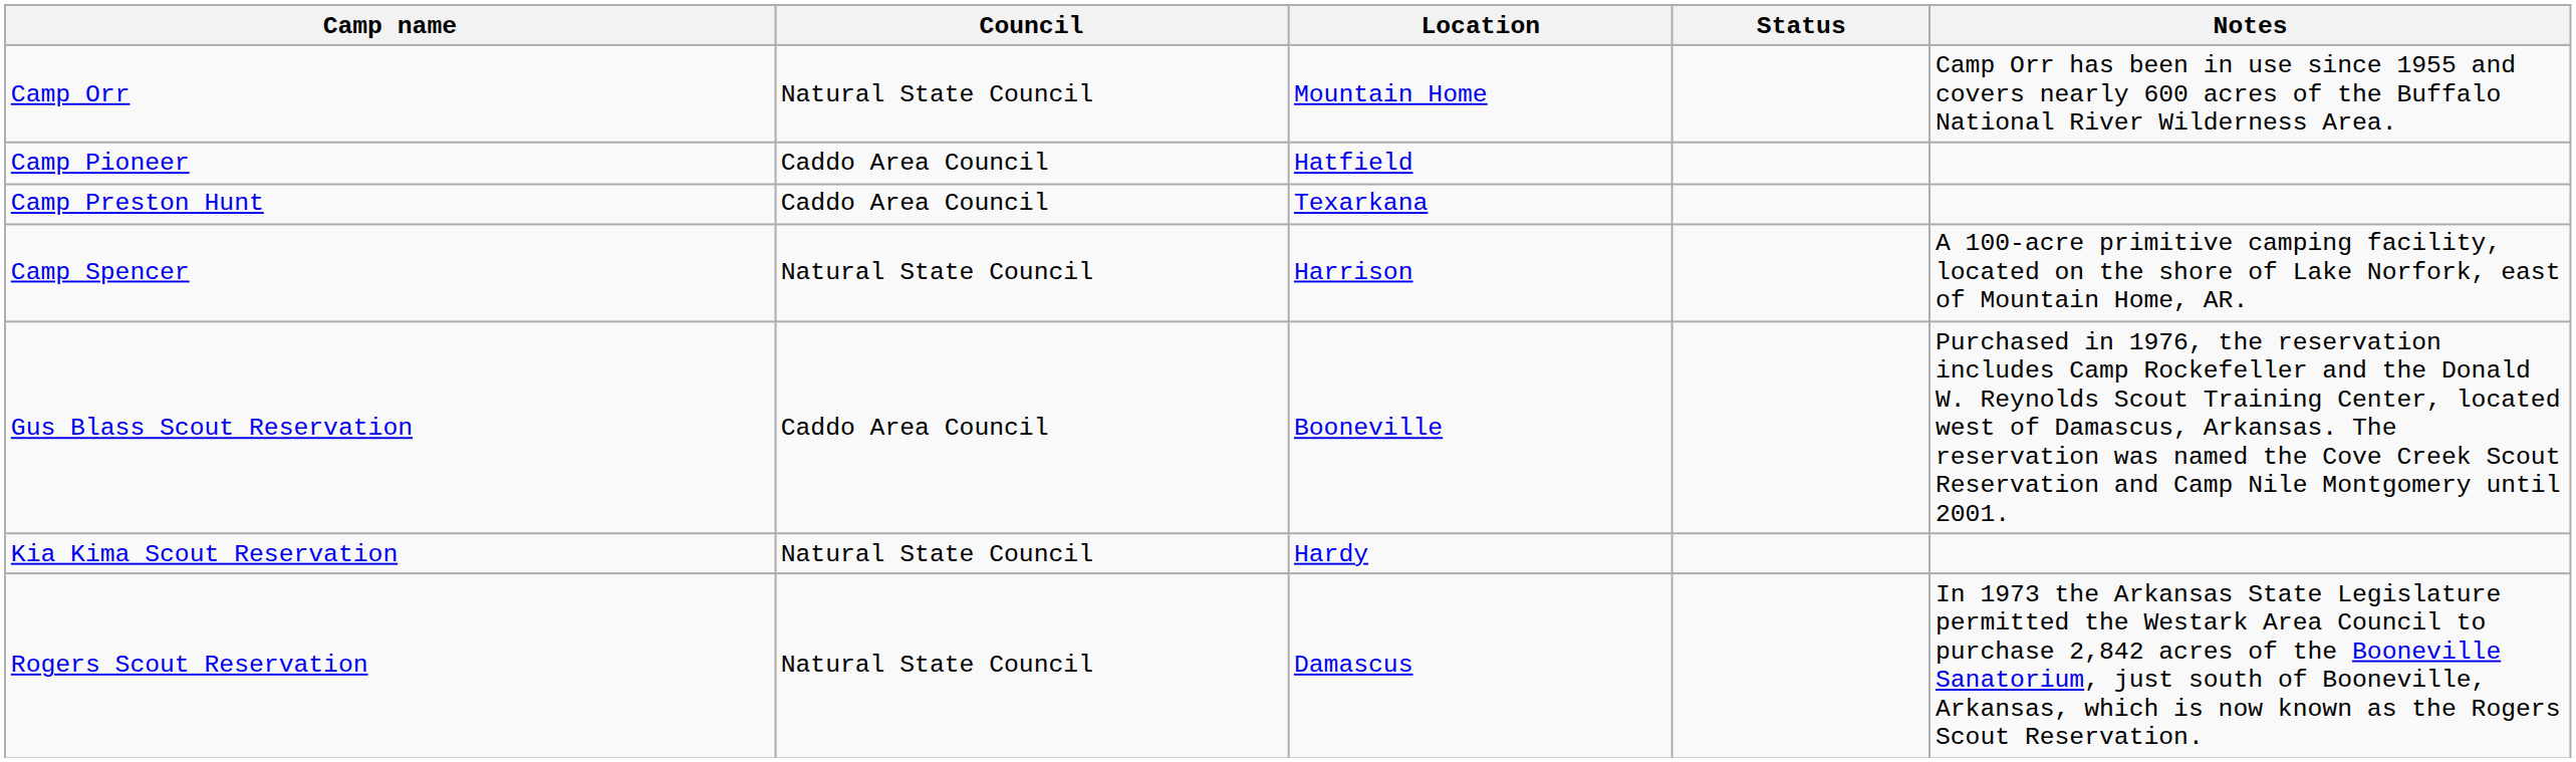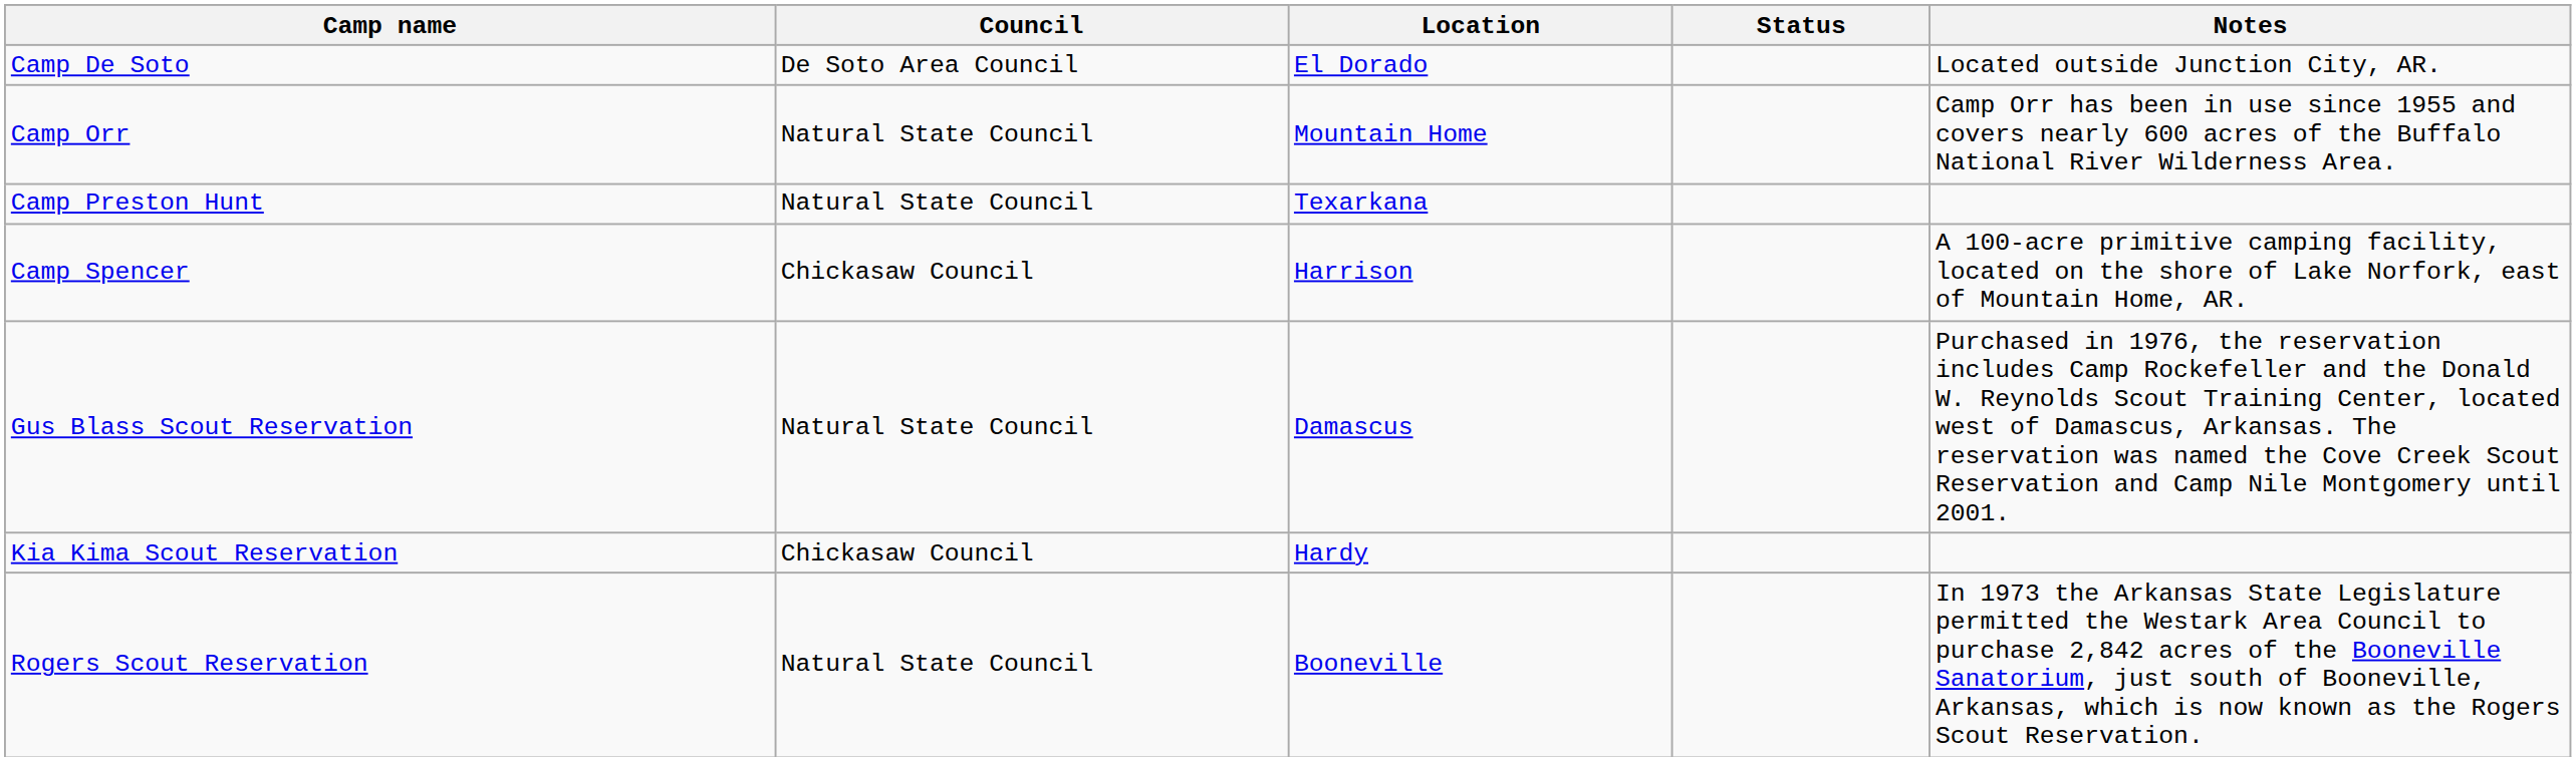 <table class="wikitable sortable" border="1" width="85%">
 <tr>
 <th scope="col" width="30%">Camp name</th>
 <th scope="col" width="20%">Council</th>
 <th scope="col" width="15%">Location</th>
 <th scope="col" width="10%">Status</th>
 <th scope="col" width="25%"  class="unsortable">Notes</th>
 </tr>
 <tr>
+<td><a href='#'>Camp De Soto</a></td>
+<td>De Soto Area Council</td>
+<td><a href='#'>El Dorado</a></td>
+<td></td>
+<td>Located outside Junction City, AR.</td>
+</tr>
+<tr>
 <td><a href='#'>Camp Orr</a></td>
 <td>Natural State Council</td>
 <td><a href='#'>Mountain Home</a></td>
 <td></td>
 <td>Camp Orr has been in use since 1955 and covers nearly 600 acres of the Buffalo National River Wilderness Area.</td>
 </tr>
 <tr>
-<td><a href='#'>Camp Pioneer</a></td>
-<td>Caddo Area Council</td>
-<td><a href='#'>Hatfield</a></td>
-<td></td>
-<td></td>
-</tr>
-<tr>
 <td><a href='#'>Camp Preston Hunt</a></td>
-<td>Caddo Area Council</td>
+<td>Natural State Council</td>
 <td><a href='#'>Texarkana</a></td>
 <td></td>
 <td></td>
 </tr>
 <tr>
 <td><a href='#'>Camp Spencer</a></td>
-<td>Natural State Council</td>
+<td>Chickasaw Council</td>
 <td><a href='#'>Harrison</a></td>
 <td></td>
 <td>A 100-acre primitive camping facility, located on the shore of Lake Norfork, east of Mountain Home, AR.</td>
 </tr>
 <tr>
 <td><a href='#'>Gus Blass Scout Reservation</a></td>
-<td>Caddo Area Council</td>
-<td><a href='#'>Booneville</a></td>
+<td>Natural State Council</td>
+<td><a href='#'>Damascus</a></td>
 <td></td>
 <td>Purchased in 1976, the reservation includes Camp Rockefeller and the Donald W. Reynolds Scout Training Center, located west of Damascus, Arkansas.  The reservation was named the Cove Creek Scout Reservation and Camp Nile Montgomery until 2001.</td>
 </tr>
 <tr>
 <td><a href='#'>Kia Kima Scout Reservation</a></td>
-<td>Natural State Council</td>
+<td>Chickasaw Council</td>
 <td><a href='#'>Hardy</a></td>
 <td></td>
 <td></td>
 </tr>
 <tr>
 <td><a href='#'>Rogers Scout Reservation</a></td>
 <td>Natural State Council</td>
-<td><a href='#'>Damascus</a></td>
+<td><a href='#'>Booneville</a></td>
 <td></td>
 <td>In 1973 the Arkansas State Legislature permitted the Westark Area Council to purchase 2,842 acres of the <a href='#'>Booneville Sanatorium</a>, just south of Booneville, Arkansas, which is now known as the Rogers Scout Reservation.</td>
 </tr>
 </table>
